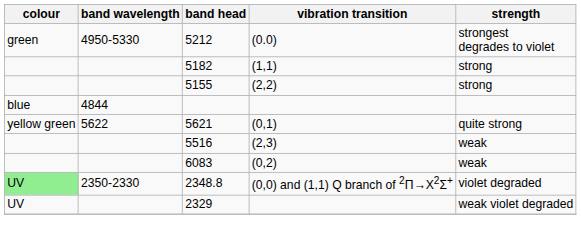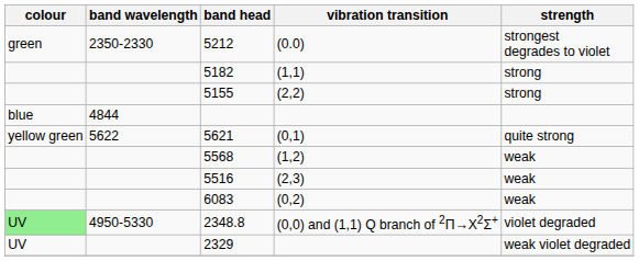 <table class="wikitable">
 <tr>
 <th>colour</th>
 <th>band wavelength</th>
 <th>band head</th>
 <th>vibration transition</th>
 <th>strength</th>
 </tr>
 <tr>
 <td>green</td>
-<td>4950-5330</td>
+<td>2350-2330</td>
 <td>5212</td>
 <td>(0.0)</td>
 <td>strongest<br>degrades to violet</td>
 </tr>
 <tr>
 <td></td>
 <td></td>
 <td>5182</td>
 <td>(1,1)</td>
 <td>strong</td>
 </tr>
 <tr>
 <td></td>
 <td></td>
 <td>5155</td>
 <td>(2,2)</td>
 <td>strong</td>
 </tr>
 <tr>
 <td>blue</td>
 <td>4844</td>
 <td></td>
 <td></td>
 <td></td>
 </tr>
 <tr>
 <td>yellow green</td>
 <td>5622</td>
 <td>5621</td>
 <td>(0,1)</td>
 <td>quite strong</td>
 </tr>
 <tr>
 <td></td>
 <td></td>
+<td>5568</td>
+<td>(1,2)</td>
+<td>weak</td>
+</tr>
+<tr>
+<td></td>
+<td></td>
 <td>5516</td>
 <td>(2,3)</td>
 <td>weak</td>
 </tr>
 <tr>
 <td></td>
 <td></td>
 <td>6083</td>
 <td>(0,2)</td>
 <td>weak</td>
 </tr>
 <tr>
 <td style="background: lightgreen;">UV</td>
-<td>2350-2330</td>
+<td>4950-5330</td>
 <td>2348.8</td>
 <td>(0,0) and (1,1) Q branch of <sup>2</sup>Π→X<sup>2</sup>Σ<sup>+</sup></td>
 <td>violet degraded</td>
 </tr>
 <tr>
 <td>UV</td>
 <td></td>
 <td>2329</td>
 <td></td>
 <td>weak violet degraded</td>
 </tr>
 <tr>
 </tr>
 </table>
